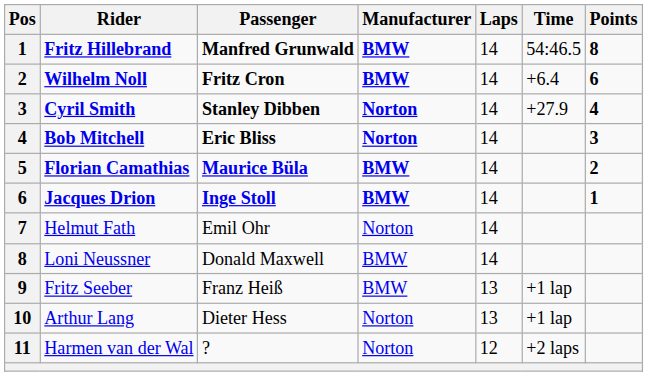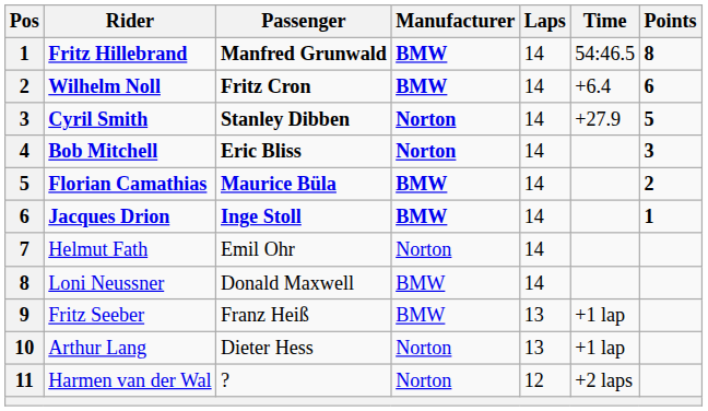 <table class="wikitable" style="font-size: 95%;">
 <tr>
 <th>Pos</th>
 <th>Rider</th>
 <th>Passenger</th>
 <th>Manufacturer</th>
 <th>Laps</th>
 <th>Time</th>
 <th>Points</th>
 </tr>
 <tr>
 <th>1</th>
 <td> <strong><a href='#'>Fritz Hillebrand</a></strong></td>
 <td> <strong>Manfred Grunwald</strong></td>
 <td><strong><a href='#'>BMW</a></strong></td>
 <td>14</td>
 <td>54:46.5</td>
 <td><strong>8</strong></td>
 </tr>
 <tr>
 <th>2</th>
 <td> <strong><a href='#'>Wilhelm Noll</a></strong></td>
 <td> <strong>Fritz Cron</strong></td>
 <td><strong><a href='#'>BMW</a></strong></td>
 <td>14</td>
 <td>+6.4</td>
 <td><strong>6</strong></td>
 </tr>
 <tr>
 <th>3</th>
 <td> <strong><a href='#'>Cyril Smith</a></strong></td>
 <td> <strong>Stanley Dibben</strong></td>
 <td><strong><a href='#'>Norton</a></strong></td>
 <td>14</td>
 <td>+27.9</td>
-<td><strong>4</strong></td>
+<td><strong>5</strong></td>
 </tr>
 <tr>
 <th>4</th>
 <td> <strong><a href='#'>Bob Mitchell</a></strong></td>
 <td> <strong>Eric Bliss</strong></td>
 <td><strong><a href='#'>Norton</a></strong></td>
 <td>14</td>
 <td></td>
 <td><strong>3</strong></td>
 </tr>
 <tr>
 <th>5</th>
 <td> <strong><a href='#'>Florian Camathias</a></strong></td>
 <td> <strong><a href='#'>Maurice Büla</a></strong></td>
 <td><strong><a href='#'>BMW</a></strong></td>
 <td>14</td>
 <td></td>
 <td><strong>2</strong></td>
 </tr>
 <tr>
 <th>6</th>
 <td> <strong><a href='#'>Jacques Drion</a></strong></td>
 <td> <strong><a href='#'>Inge Stoll</a></strong></td>
 <td><strong><a href='#'>BMW</a></strong></td>
 <td>14</td>
 <td></td>
 <td><strong>1</strong></td>
 </tr>
 <tr>
 <th>7</th>
 <td> <a href='#'>Helmut Fath</a></td>
 <td> Emil Ohr</td>
 <td><a href='#'>Norton</a></td>
 <td>14</td>
 <td></td>
 <td></td>
 </tr>
 <tr>
 <th>8</th>
 <td> <a href='#'>Loni Neussner</a></td>
 <td> Donald Maxwell</td>
 <td><a href='#'>BMW</a></td>
 <td>14</td>
 <td></td>
 <td></td>
 </tr>
 <tr>
 <th>9</th>
 <td> <a href='#'>Fritz Seeber</a></td>
 <td> Franz Heiß</td>
 <td><a href='#'>BMW</a></td>
 <td>13</td>
 <td>+1 lap</td>
 <td></td>
 </tr>
 <tr>
 <th>10</th>
 <td> <a href='#'>Arthur Lang</a></td>
 <td> Dieter Hess</td>
 <td><a href='#'>Norton</a></td>
 <td>13</td>
 <td>+1 lap</td>
 <td></td>
 </tr>
 <tr>
 <th>11</th>
 <td> <a href='#'>Harmen van der Wal</a></td>
 <td> ?</td>
 <td><a href='#'>Norton</a></td>
 <td>12</td>
 <td>+2 laps</td>
 <td></td>
 </tr>
 <tr>
 <th colspan=7></th>
 </tr>
 </table>
